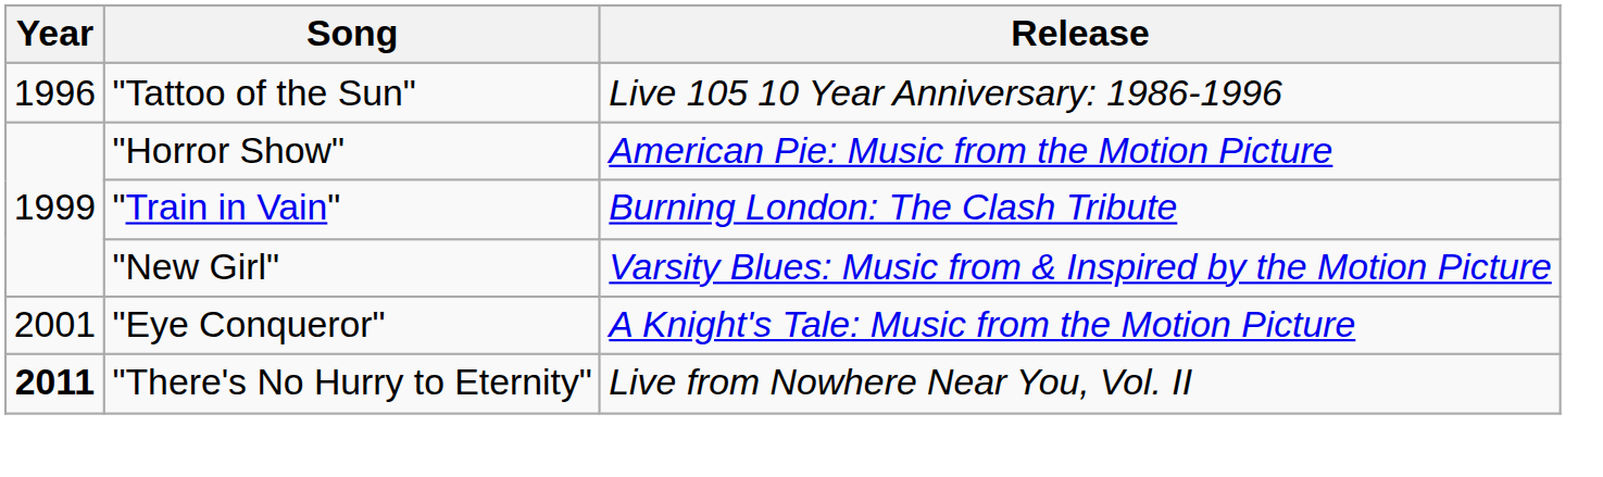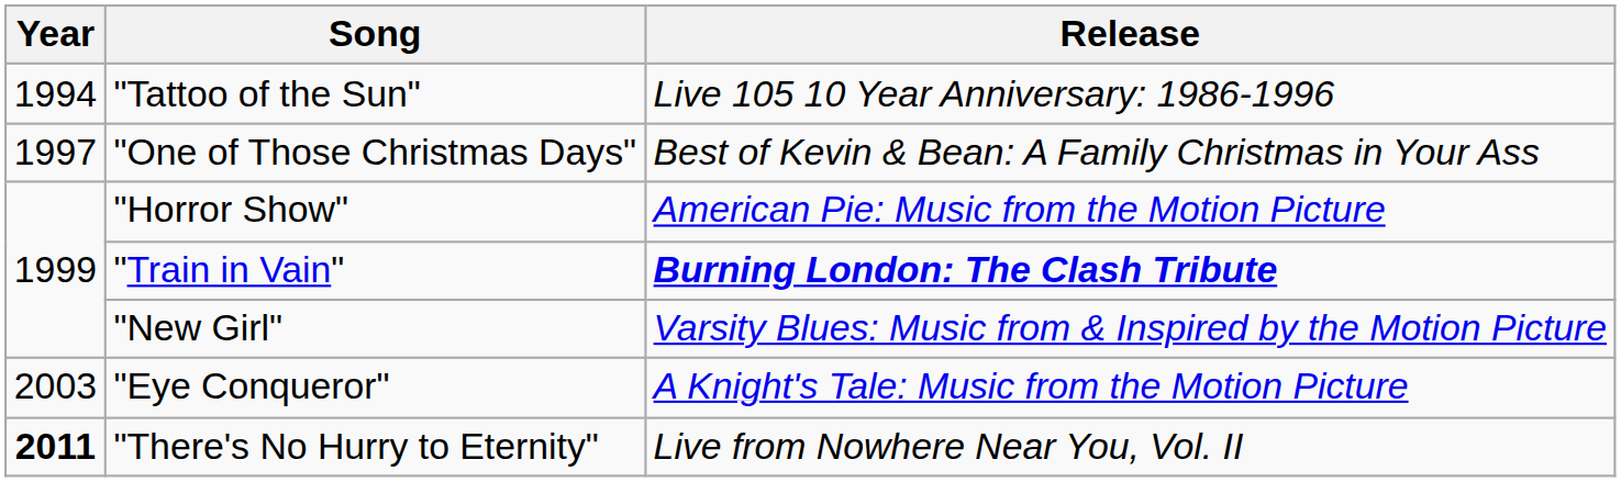 <table class="wikitable">
 <tr>
 <th style="text-align:center; width:33px;">Year</th>
 <th style="text-align:center;">Song</th>
 <th style="text-align:center;">Release</th>
 </tr>
 <tr>
-<td style="text-align:center;">1996</td>
+<td style="text-align:center;">1994</td>
 <td>"Tattoo of the Sun"</td>
 <td><em>Live 105 10 Year Anniversary: 1986-1996</em></td>
+</tr>
+<tr>
+<td style="text-align:center;">1997</td>
+<td>"One of Those Christmas Days"</td>
+<td><em>Best of Kevin & Bean: A Family Christmas in Your Ass</em></td>
 </tr>
 <tr>
 <td style="text-align:center;" rowspan="3">1999</td>
 <td>"Horror Show"</td>
 <td><em><a href='#'>American Pie: Music from the Motion Picture</a></em></td>
 </tr>
 <tr>
 <td>"<a href='#'>Train in Vain</a>"</td>
-<td><em><a href='#'>Burning London: The Clash Tribute</a></em></td>
+<td><strong><em><a href='#'>Burning London: The Clash Tribute</a></em></strong></td>
 </tr>
 <tr>
 <td>"New Girl"</td>
 <td><em><a href='#'>Varsity Blues: Music from & Inspired by the Motion Picture</a></em></td>
 </tr>
 <tr>
-<td style="text-align:center;">2001</td>
+<td style="text-align:center;">2003</td>
 <td>"Eye Conqueror"</td>
 <td><em><a href='#'>A Knight's Tale: Music from the Motion Picture</a></em></td>
 </tr>
 <tr>
 <td style="text-align:center;"><strong>2011</strong></td>
 <td>"There's No Hurry to Eternity"</td>
 <td><em>Live from Nowhere Near You, Vol. II</em></td>
 </tr>
 </table>
